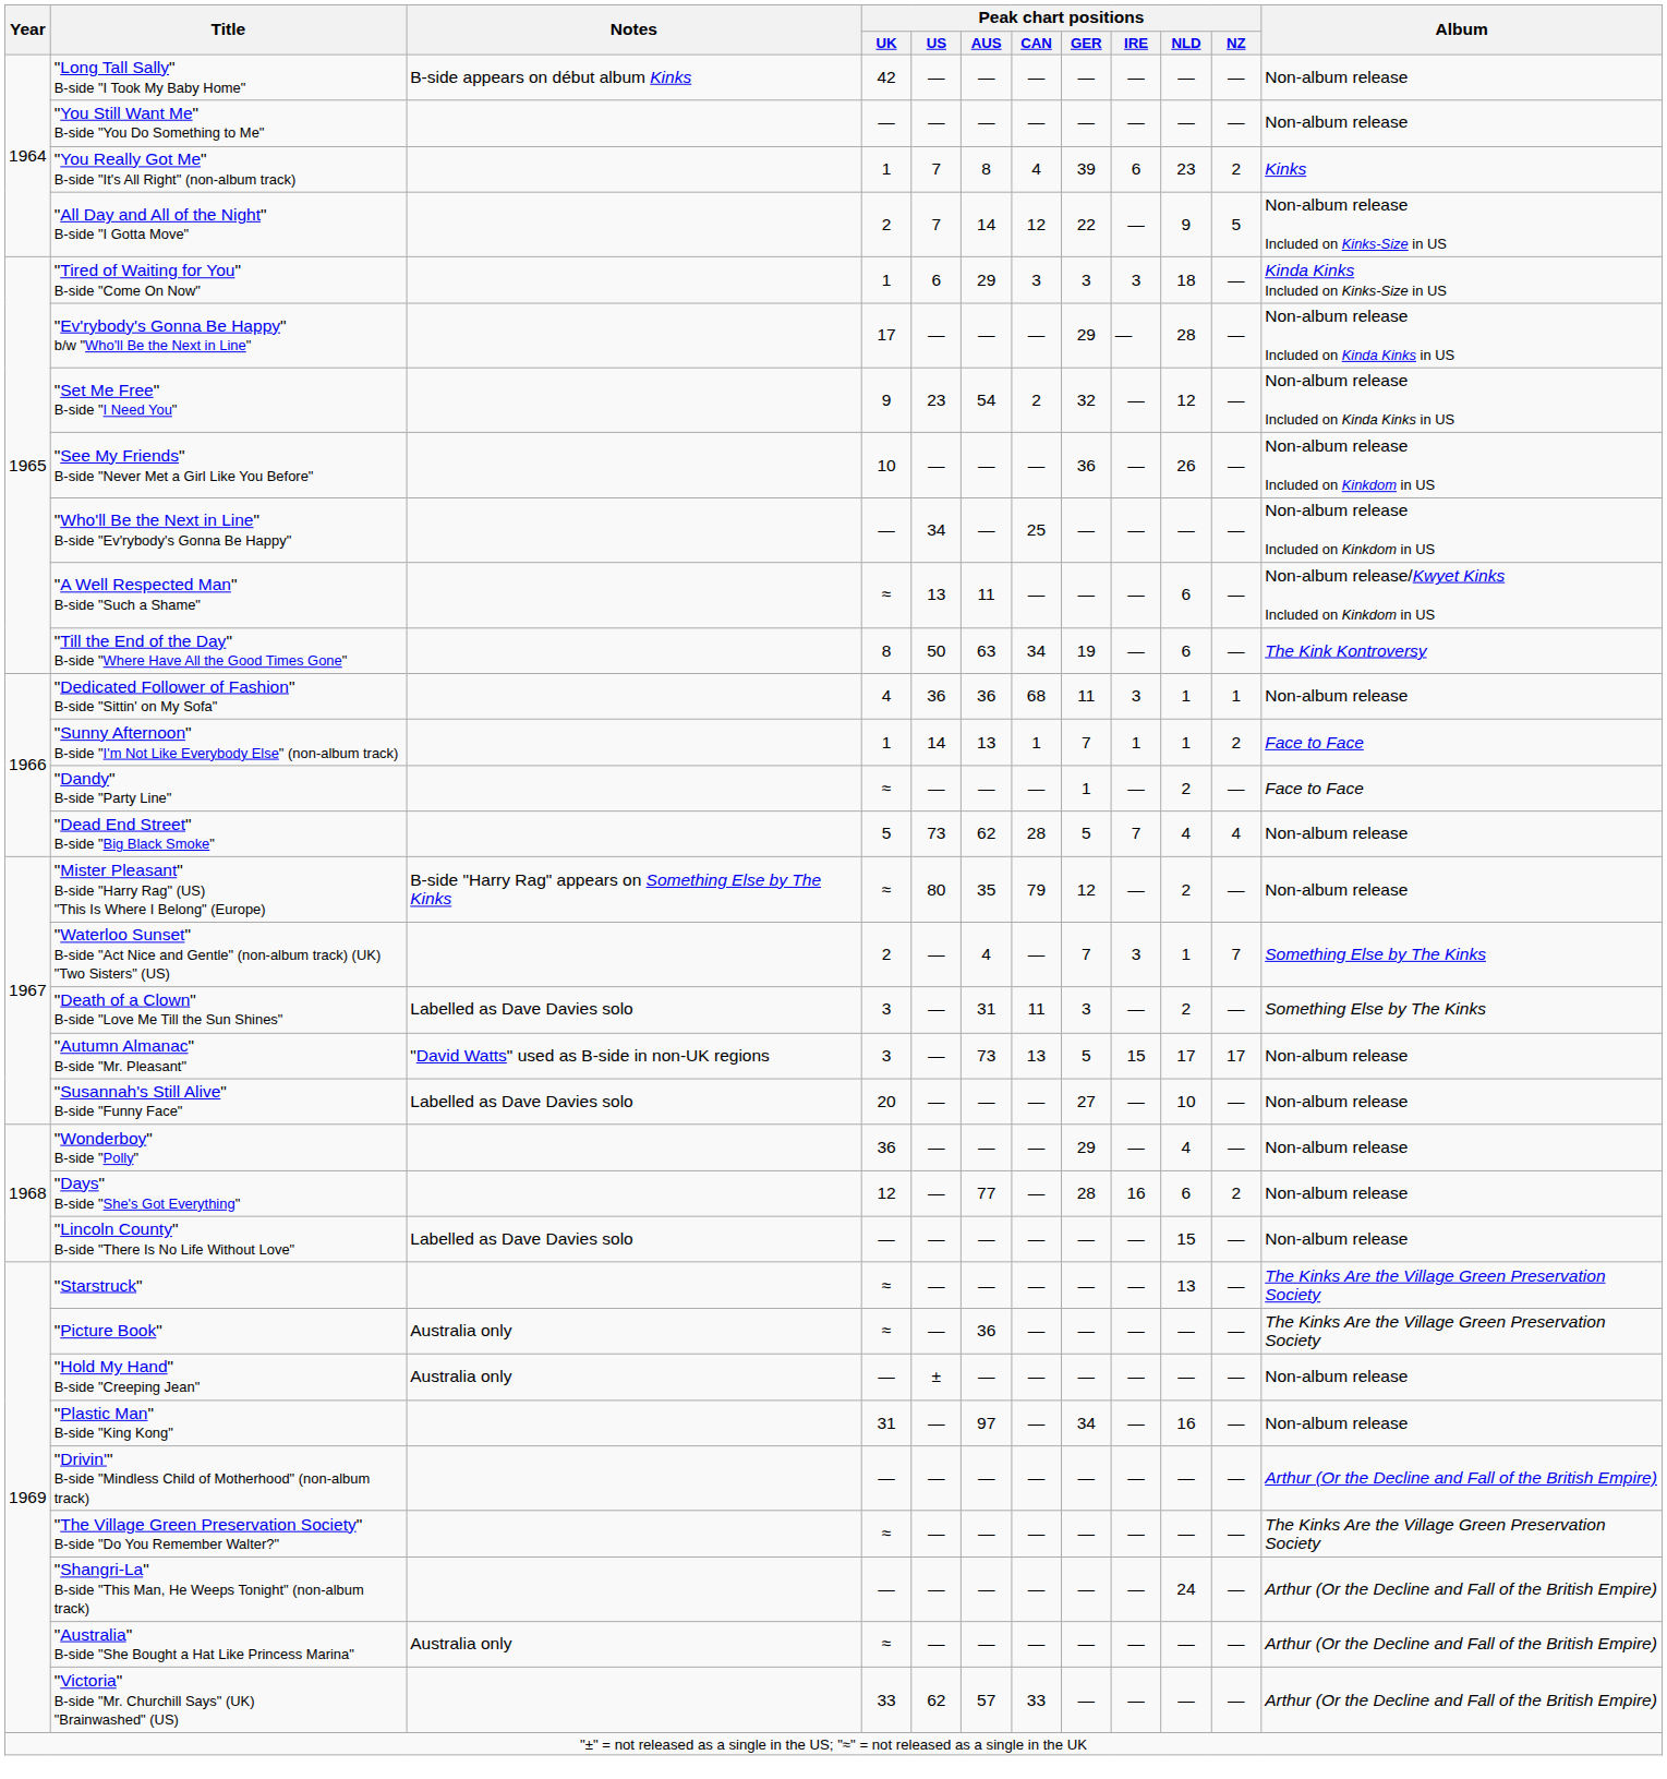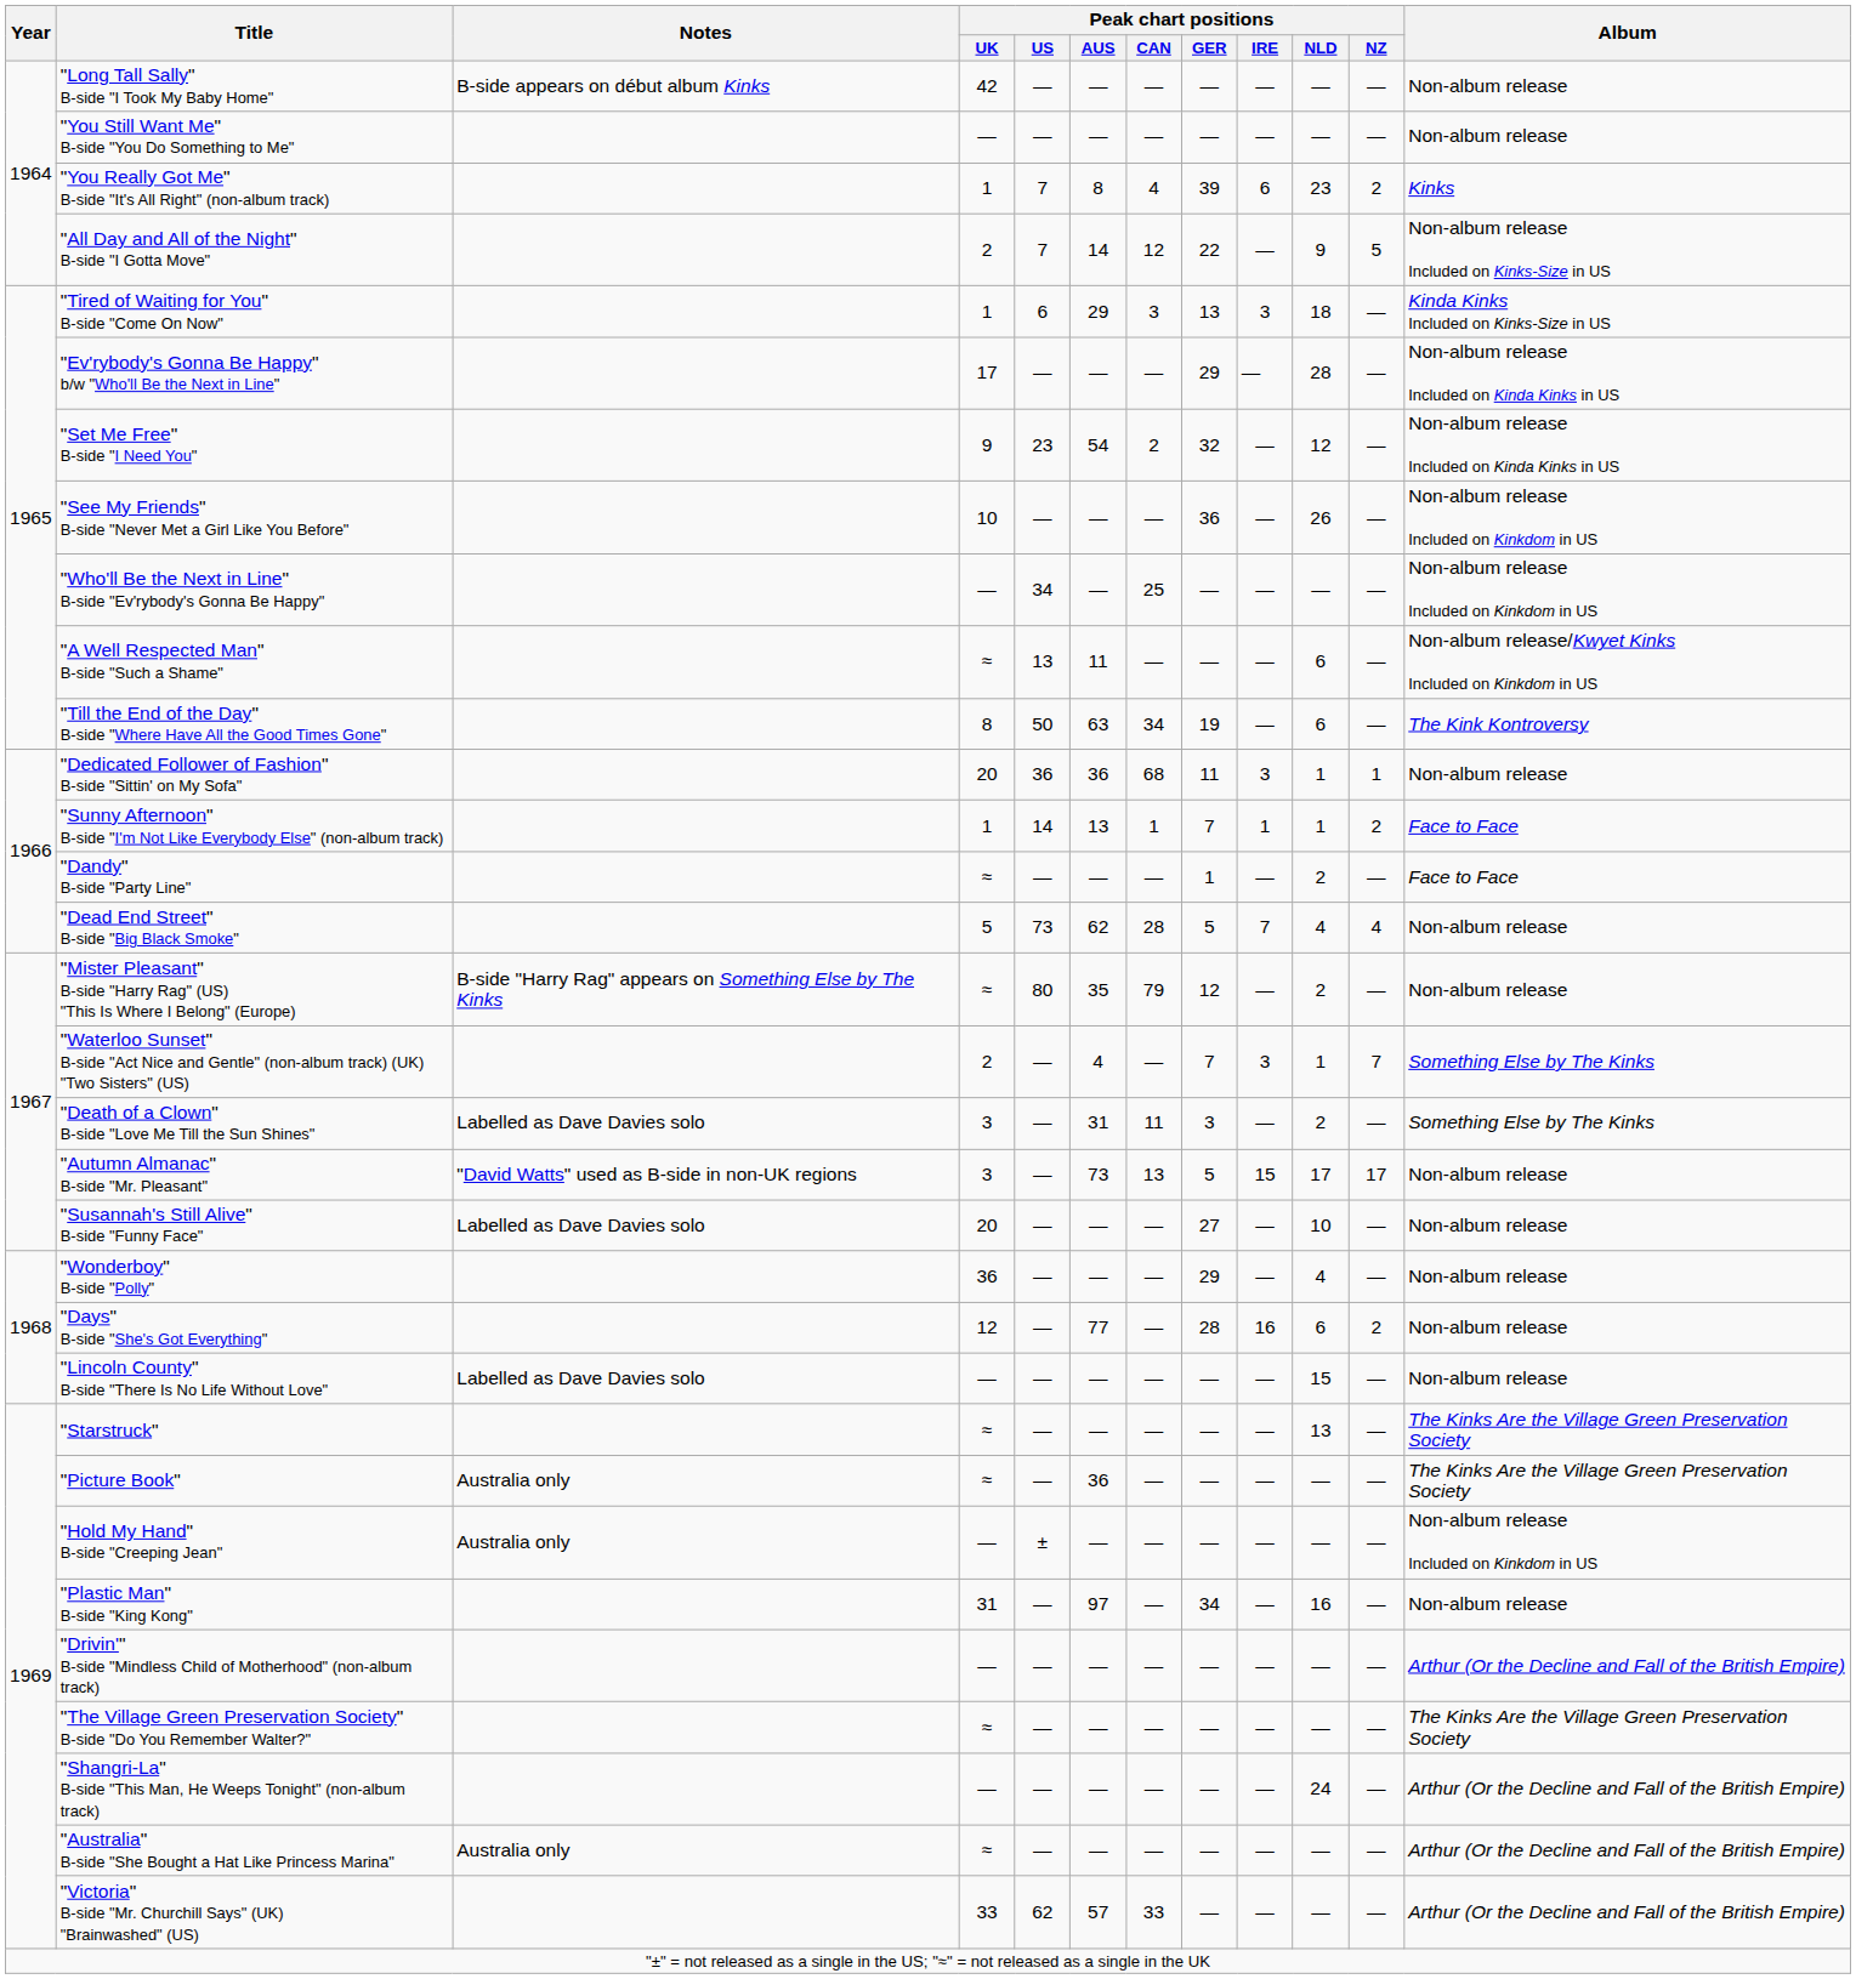 <table class="wikitable">
 <tr>
 <th scope="col" rowspan="2">Year</th>
 <th scope="col" rowspan="2">Title</th>
 <th scope="col" rowspan="2">Notes</th>
 <th scope="col" colspan="8">Peak chart positions</th>
 <th scope="col" rowspan="2">Album</th>
 </tr>
 <tr>
 <th scope="col" style="width:3em;font-size:85%"><a href='#'>UK</a><br></th>
 <th scope="col" style="width:3em;font-size:85%"><a href='#'>US</a><br></th>
 <th scope="col" style="width:3em;font-size:85%"><a href='#'>AUS</a><br></th>
 <th scope="col" style="width:3em;font-size:85%"><a href='#'>CAN</a></th>
 <th scope="col" style="width:3em;font-size:85%"><a href='#'>GER</a><br></th>
 <th scope="col" style="width:3em;font-size:85%"><a href='#'>IRE</a><br></th>
 <th scope="col" style="width:3em;font-size:85%"><a href='#'>NLD</a><br></th>
 <th scope="col" style="width:3em;font-size:85%"><a href='#'>NZ</a><br></th>
 </tr>
 <tr>
 <td rowspan=4>1964</td>
 <td>"<a href='#'>Long Tall Sally</a>"<br><small> B-side "I Took My Baby Home"</small></td>
 <td>B-side appears on début album <em><a href='#'>Kinks</a></em></td>
 <td align="center">42 </td>
 <td align="center">—</td>
 <td align="center">—</td>
 <td align="center">—</td>
 <td align="center">—</td>
 <td align="center">—</td>
 <td align="center">—</td>
 <td align="center">—</td>
 <td>Non-album release</td>
 </tr>
 <tr>
 <td>"<a href='#'>You Still Want Me</a>"<br><small>B-side "You Do Something to Me"</small></td>
 <td></td>
 <td align="center">—</td>
 <td align="center">—</td>
 <td align="center">—</td>
 <td align="center">—</td>
 <td align="center">—</td>
 <td align="center">—</td>
 <td align="center">—</td>
 <td align="center">—</td>
 <td>Non-album release</td>
 </tr>
 <tr>
 <td>"<a href='#'>You Really Got Me</a>"<br><small>B-side "It's All Right" (non-album track)</small></td>
 <td></td>
 <td align="center">1</td>
 <td align="center">7</td>
 <td align="center">8</td>
 <td align="center">4</td>
 <td align="center">39</td>
 <td align="center">6</td>
 <td align="center">23</td>
 <td align="center">2</td>
 <td><em><a href='#'>Kinks</a></em></td>
 </tr>
 <tr>
 <td>"<a href='#'>All Day and All of the Night</a>"<br><small>B-side "I Gotta Move"</small></td>
 <td></td>
 <td align="center">2</td>
 <td align="center">7</td>
 <td align="center">14</td>
 <td align="center">12</td>
 <td align="center">22</td>
 <td align="center">—</td>
 <td align="center">9</td>
 <td align="center">5</td>
 <td>Non-album release<br><br><small>Included on <em><a href='#'>Kinks-Size</a></em> in US</small></td>
 </tr>
 <tr>
 <td rowspan=7>1965</td>
 <td>"<a href='#'>Tired of Waiting for You</a>"<br><small>B-side "Come On Now"</small></td>
 <td></td>
 <td align="center">1</td>
 <td align="center">6</td>
 <td align="center">29</td>
 <td align="center">3</td>
-<td align="center">3</td>
+<td align="center">13</td>
 <td align="center">3</td>
 <td align="center">18</td>
 <td align="center">—</td>
 <td><em><a href='#'>Kinda Kinks</a></em><br><small>Included on <em>Kinks-Size</em> in US</small></td>
 </tr>
 <tr>
 <td>"<a href='#'>Ev'rybody's Gonna Be Happy</a>" <br><small>b/w "<a href='#'>Who'll Be the Next in Line</a>"</small></td>
 <td></td>
 <td align="center">17</td>
 <td align="center">—</td>
 <td align="center">—</td>
 <td align="center">—</td>
 <td align="center">29</td>
 <td>—</td>
 <td align="center">28</td>
 <td align="center">—</td>
 <td>Non-album release<br><br><small>Included on <em><a href='#'>Kinda Kinks</a></em> in US</small></td>
 </tr>
 <tr>
 <td>"<a href='#'>Set Me Free</a>"<br><small>B-side "<a href='#'>I Need You</a>"</small></td>
 <td></td>
 <td align="center">9</td>
 <td align="center">23</td>
 <td align="center">54</td>
 <td align="center">2</td>
 <td align="center">32</td>
 <td align="center">—</td>
 <td align="center">12</td>
 <td align="center">—</td>
 <td>Non-album release<br><br><small>Included on <em>Kinda Kinks</em> in US</small></td>
 </tr>
 <tr>
 <td>"<a href='#'>See My Friends</a>"<br><small>B-side "Never Met a Girl Like You Before"</small></td>
 <td></td>
 <td align="center">10</td>
 <td align="center">—</td>
 <td align="center">—</td>
 <td align="center">—</td>
 <td align="center">36</td>
 <td align="center">—</td>
 <td align="center">26</td>
 <td align="center">—</td>
 <td>Non-album release<br><br><small>Included on <em><a href='#'>Kinkdom</a></em> in US</small></td>
 </tr>
 <tr>
 <td>"<a href='#'>Who'll Be the Next in Line</a>"<br><small>B-side "Ev'rybody's Gonna Be Happy"</small></td>
 <td></td>
 <td align="center">—</td>
 <td align="center">34</td>
 <td align="center">—</td>
 <td align="center">25</td>
 <td align="center">—</td>
 <td align="center">—</td>
 <td align="center">—</td>
 <td align="center">—</td>
 <td>Non-album release<br><br><small>Included on <em>Kinkdom</em> in US</small></td>
 </tr>
 <tr>
 <td>"<a href='#'>A Well Respected Man</a>" <br><small>B-side "Such a Shame"</small></td>
 <td></td>
 <td align="center">≈</td>
 <td align="center">13</td>
 <td align="center">11</td>
 <td align="center">—</td>
 <td align="center">—</td>
 <td align="center">—</td>
 <td align="center">6</td>
 <td align="center">—</td>
 <td>Non-album release/<em><a href='#'>Kwyet Kinks</a></em><br><br><small>Included on <em>Kinkdom</em> in US</small></td>
 </tr>
 <tr>
 <td>"<a href='#'>Till the End of the Day</a>"<br><small>B-side "<a href='#'>Where Have All the Good Times Gone</a>"</small></td>
 <td></td>
 <td align="center">8</td>
 <td align="center">50</td>
 <td align="center">63</td>
 <td align="center">34</td>
 <td align="center">19</td>
 <td align="center">—</td>
 <td align="center">6</td>
 <td align="center">—</td>
 <td><em><a href='#'>The Kink Kontroversy</a></em></td>
 </tr>
 <tr>
 <td rowspan=4>1966</td>
 <td>"<a href='#'>Dedicated Follower of Fashion</a>"<br><small>B-side "Sittin' on My Sofa"</small></td>
 <td></td>
-<td align="center">4</td>
+<td align="center">20</td>
 <td align="center">36</td>
 <td align="center">36</td>
 <td align="center">68</td>
 <td align="center">11</td>
 <td align="center">3</td>
 <td align="center">1</td>
 <td align="center">1</td>
 <td>Non-album release<br></td>
 </tr>
 <tr>
 <td>"<a href='#'>Sunny Afternoon</a>"<br><small>B-side "<a href='#'>I'm Not Like Everybody Else</a>" (non-album track)</small></td>
 <td></td>
 <td align="center">1</td>
 <td align="center">14</td>
 <td align="center">13</td>
 <td align="center">1</td>
 <td align="center">7</td>
 <td align="center">1</td>
 <td align="center">1</td>
 <td align="center">2</td>
 <td><em><a href='#'>Face to Face</a></em></td>
 </tr>
 <tr>
 <td>"<a href='#'>Dandy</a>"<br><small>B-side "Party Line"</small></td>
 <td></td>
 <td align="center">≈</td>
 <td align="center">—</td>
 <td align="center">—</td>
 <td align="center">—</td>
 <td align="center">1</td>
 <td align="center">—</td>
 <td align="center">2</td>
 <td align="center">—</td>
 <td><em>Face to Face</em></td>
 </tr>
 <tr>
 <td>"<a href='#'>Dead End Street</a>"<br><small>B-side "<a href='#'>Big Black Smoke</a>"</small></td>
 <td></td>
 <td align="center">5</td>
 <td align="center">73</td>
 <td align="center">62</td>
 <td align="center">28</td>
 <td align="center">5</td>
 <td align="center">7</td>
 <td align="center">4</td>
 <td align="center">4</td>
 <td>Non-album release<br></td>
 </tr>
 <tr>
 <td rowspan=5>1967</td>
 <td>"<a href='#'>Mister Pleasant</a>"<br><small>B-side "Harry Rag" (US)<br>"This Is Where I Belong" (Europe)</small></td>
 <td>B-side "Harry Rag" appears on <em><a href='#'>Something Else by The Kinks</a></em></td>
 <td align="center">≈</td>
 <td align="center">80</td>
 <td align="center">35</td>
 <td align="center">79</td>
 <td align="center">12</td>
 <td align="center">—</td>
 <td align="center">2</td>
 <td align="center">—</td>
 <td>Non-album release<br></td>
 </tr>
 <tr>
 <td>"<a href='#'>Waterloo Sunset</a>"<br><small>B-side "Act Nice and Gentle" (non-album track) (UK)<br>"Two Sisters" (US)</small></td>
 <td></td>
 <td align="center">2</td>
 <td align="center">—</td>
 <td align="center">4</td>
 <td align="center">—</td>
 <td align="center">7</td>
 <td align="center">3</td>
 <td align="center">1</td>
 <td align="center">7</td>
 <td><em><a href='#'>Something Else by The Kinks</a></em></td>
 </tr>
 <tr>
 <td>"<a href='#'>Death of a Clown</a>"<br><small>B-side "Love Me Till the Sun Shines"</small></td>
 <td>Labelled as Dave Davies solo</td>
 <td align="center">3</td>
 <td align="center">—</td>
 <td align="center">31</td>
 <td align="center">11</td>
 <td align="center">3</td>
 <td align="center">—</td>
 <td align="center">2</td>
 <td align="center">—</td>
 <td><em>Something Else by The Kinks</em></td>
 </tr>
 <tr>
 <td>"<a href='#'>Autumn Almanac</a>"<br><small>B-side "Mr. Pleasant"</small></td>
 <td>"<a href='#'>David Watts</a>" used as B-side in non-UK regions</td>
 <td align="center">3</td>
 <td align="center">—</td>
 <td align="center">73</td>
 <td align="center">13</td>
 <td align="center">5</td>
 <td align="center">15</td>
 <td align="center">17</td>
 <td align="center">17</td>
 <td>Non-album release<br></td>
 </tr>
 <tr>
 <td>"<a href='#'>Susannah's Still Alive</a>"<br><small>B-side "Funny Face"</small></td>
 <td>Labelled as Dave Davies solo</td>
 <td align="center">20</td>
 <td align="center">—</td>
 <td align="center">—</td>
 <td align="center">—</td>
 <td align="center">27</td>
 <td align="center">—</td>
 <td align="center">10</td>
 <td align="center">—</td>
 <td>Non-album release<br></td>
 </tr>
 <tr>
 <td rowspan=3>1968</td>
 <td>"<a href='#'>Wonderboy</a>"<br><small>B-side "<a href='#'>Polly</a>"</small></td>
 <td></td>
 <td align="center">36</td>
 <td align="center">—</td>
 <td align="center">—</td>
 <td align="center">—</td>
 <td align="center">29</td>
 <td align="center">—</td>
 <td align="center">4</td>
 <td align="center">—</td>
 <td>Non-album release<br></td>
 </tr>
 <tr>
 <td>"<a href='#'>Days</a>"<br><small>B-side "<a href='#'>She's Got Everything</a>"</small></td>
 <td></td>
 <td align="center">12</td>
 <td align="center">—</td>
 <td align="center">77</td>
 <td align="center">—</td>
 <td align="center">28</td>
 <td align="center">16</td>
 <td align="center">6</td>
 <td align="center">2</td>
 <td>Non-album release<br></td>
 </tr>
 <tr>
 <td>"<a href='#'>Lincoln County</a>"<br><small>B-side "There Is No Life Without Love"</small></td>
 <td>Labelled as Dave Davies solo</td>
 <td align="center">—</td>
 <td align="center">—</td>
 <td align="center">—</td>
 <td align="center">—</td>
 <td align="center">—</td>
 <td align="center">—</td>
 <td align="center">15</td>
 <td align="center">—</td>
 <td>Non-album release<br></td>
 </tr>
 <tr>
 <td rowspan=9>1969</td>
 <td>"<a href='#'>Starstruck</a>"</td>
 <td></td>
 <td align="center">≈</td>
 <td align="center">—</td>
 <td align="center">—</td>
 <td align="center">—</td>
 <td align="center">—</td>
 <td align="center">—</td>
 <td align="center">13</td>
 <td align="center">—</td>
 <td><em><a href='#'>The Kinks Are the Village Green Preservation Society</a></em></td>
 </tr>
 <tr>
 <td>"<a href='#'>Picture Book</a>"</td>
 <td>Australia only</td>
 <td align="center">≈</td>
 <td align="center">—</td>
 <td align="center">36</td>
 <td align="center">—</td>
 <td align="center">—</td>
 <td align="center">—</td>
 <td align="center">—</td>
 <td align="center">—</td>
 <td><em>The Kinks Are the Village Green Preservation Society</em></td>
 </tr>
 <tr>
 <td>"<a href='#'>Hold My Hand</a>"<br><small>B-side "Creeping Jean"</small></td>
 <td>Australia only</td>
 <td align="center">—</td>
 <td align="center">±</td>
 <td align="center">—</td>
 <td align="center">—</td>
 <td align="center">—</td>
 <td align="center">—</td>
 <td align="center">—</td>
 <td align="center">—</td>
-<td>Non-album release<br></td>
+<td>Non-album release<br><br><small>Included on <em>Kinkdom</em> in US</small></td>
 </tr>
 <tr>
 <td>"<a href='#'>Plastic Man</a>"<br><small>B-side "King Kong"</small></td>
 <td></td>
 <td align="center">31</td>
 <td align="center">—</td>
 <td align="center">97</td>
 <td align="center">—</td>
 <td align="center">34</td>
 <td align="center">—</td>
 <td align="center">16</td>
 <td align="center">—</td>
 <td>Non-album release<br></td>
 </tr>
 <tr>
 <td>"<a href='#'>Drivin'</a>"<br><small>B-side "Mindless Child of Motherhood" (non-album track)</small></td>
 <td></td>
 <td align="center">—</td>
 <td align="center">—</td>
 <td align="center">—</td>
 <td align="center">—</td>
 <td align="center">—</td>
 <td align="center">—</td>
 <td align="center">—</td>
 <td align="center">—</td>
 <td><em><a href='#'>Arthur (Or the Decline and Fall of the British Empire)</a></em></td>
 </tr>
 <tr>
 <td>"<a href='#'>The Village Green Preservation Society</a>"<br><small>B-side "Do You Remember Walter?"</small></td>
 <td></td>
 <td align="center">≈</td>
 <td align="center">—</td>
 <td align="center">—</td>
 <td align="center">—</td>
 <td align="center">—</td>
 <td align="center">—</td>
 <td align="center">—</td>
 <td align="center">—</td>
 <td><em>The Kinks Are the Village Green Preservation Society</em></td>
 </tr>
 <tr>
 <td>"<a href='#'>Shangri-La</a>"<br><small>B-side "This Man, He Weeps Tonight" (non-album track)</small></td>
 <td></td>
 <td align="center">—</td>
 <td align="center">—</td>
 <td align="center">—</td>
 <td align="center">—</td>
 <td align="center">—</td>
 <td align="center">—</td>
 <td align="center">24</td>
 <td align="center">—</td>
 <td><em>Arthur (Or the Decline and Fall of the British Empire)</em></td>
 </tr>
 <tr>
 <td>"<a href='#'>Australia</a>"<br><small>B-side "She Bought a Hat Like Princess Marina"</small></td>
 <td>Australia only</td>
 <td align="center">≈</td>
 <td align="center">—</td>
 <td align="center">—</td>
 <td align="center">—</td>
 <td align="center">—</td>
 <td align="center">—</td>
 <td align="center">—</td>
 <td align="center">—</td>
 <td><em>Arthur (Or the Decline and Fall of the British Empire)</em></td>
 </tr>
 <tr>
 <td>"<a href='#'>Victoria</a>"<br><small>B-side "Mr. Churchill Says" (UK)<br>"Brainwashed" (US)</small></td>
 <td></td>
 <td align="center">33</td>
 <td align="center">62</td>
 <td align="center">57</td>
 <td align="center">33</td>
 <td align="center">—</td>
 <td align="center">—</td>
 <td align="center">—</td>
 <td align="center">—</td>
 <td><em>Arthur (Or the Decline and Fall of the British Empire)</em></td>
 </tr>
 <tr>
 <td colspan="20" align="center" style="font-size:85%">"±" = not released as a single in the US; "≈" = not released as a single in the UK</td>
 </tr>
 </table>
